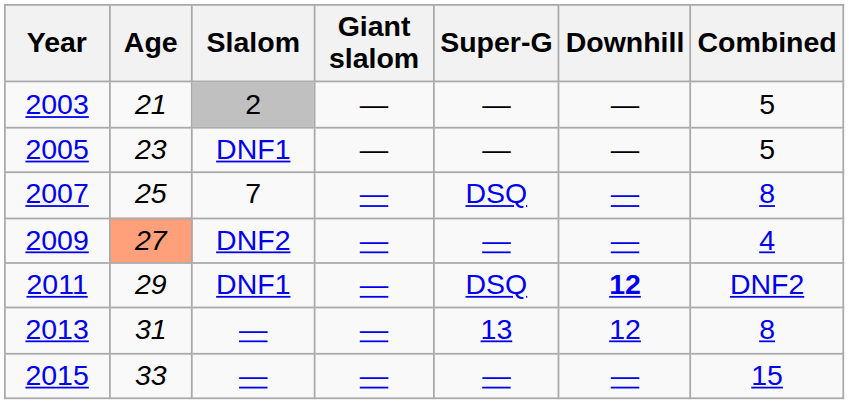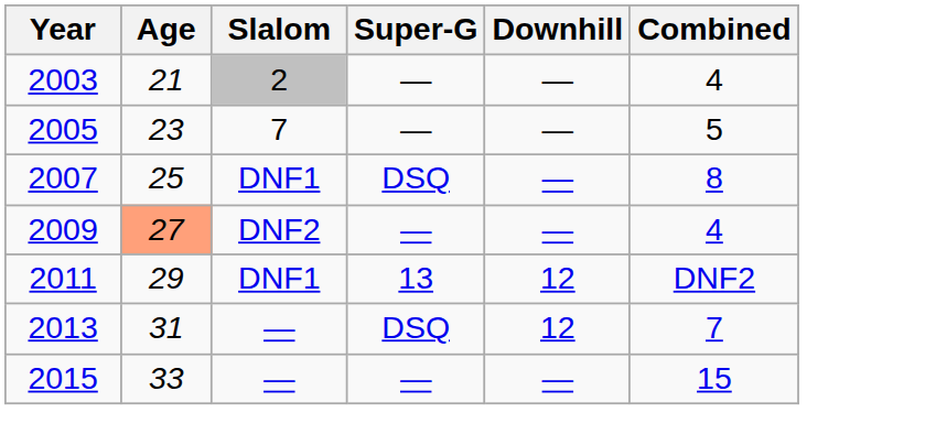 <table class="wikitable" style="text-align:center;">
 <tr>
 <th>  Year  </th>
 <th> Age </th>
 <th> Slalom </th>
-<th> Giant <br> slalom </th>
 <th>Super-G</th>
 <th>Downhill</th>
 <th>Combined</th>
 </tr>
 <tr>
 <td><a href='#'>2003</a></td>
 <td><em>21</em></td>
 <td style="background:silver">2</td>
 <td>—</td>
 <td>—</td>
-<td>—</td>
-<td>5</td>
+<td>4</td>
 </tr>
 <tr>
 <td><a href='#'>2005</a></td>
 <td><em>23</em></td>
-<td><a href='#'>DNF1</a></td>
-<td>—</td>
+<td>7</td>
 <td>—</td>
 <td>—</td>
 <td>5</td>
 </tr>
 <tr>
 <td><a href='#'>2007</a></td>
 <td><em>25</em></td>
-<td>7</td>
-<td><a href='#'>—</a></td>
+<td><a href='#'>DNF1</a></td>
 <td><a href='#'>DSQ</a></td>
 <td><a href='#'>—</a></td>
 <td><a href='#'>8</a></td>
 </tr>
 <tr>
 <td><a href='#'>2009</a></td>
 <td style="background: lightsalmon;"><em>27</em></td>
 <td><a href='#'>DNF2</a></td>
 <td><a href='#'>—</a></td>
 <td><a href='#'>—</a></td>
-<td><a href='#'>—</a></td>
 <td><a href='#'>4</a></td>
 </tr>
 <tr>
 <td><a href='#'>2011</a></td>
 <td><em>29</em></td>
 <td><a href='#'>DNF1</a></td>
-<td><a href='#'>—</a></td>
-<td><a href='#'>DSQ</a></td>
-<td><strong><a href='#'>12</a></strong></td>
+<td><a href='#'>13</a></td>
+<td><a href='#'>12</a></td>
 <td><a href='#'>DNF2</a></td>
 </tr>
 <tr>
 <td><a href='#'>2013</a></td>
 <td><em>31</em></td>
 <td><a href='#'>—</a></td>
-<td><a href='#'>—</a></td>
-<td><a href='#'>13</a></td>
+<td><a href='#'>DSQ</a></td>
 <td><a href='#'>12</a></td>
-<td><a href='#'>8</a></td>
+<td><a href='#'>7</a></td>
 </tr>
 <tr>
 <td><a href='#'>2015</a></td>
 <td><em>33</em></td>
 <td><a href='#'>—</a></td>
 <td><a href='#'>—</a></td>
 <td><a href='#'>—</a></td>
-<td><a href='#'>—</a></td>
 <td><a href='#'>15</a></td>
 </tr>
 </table>
